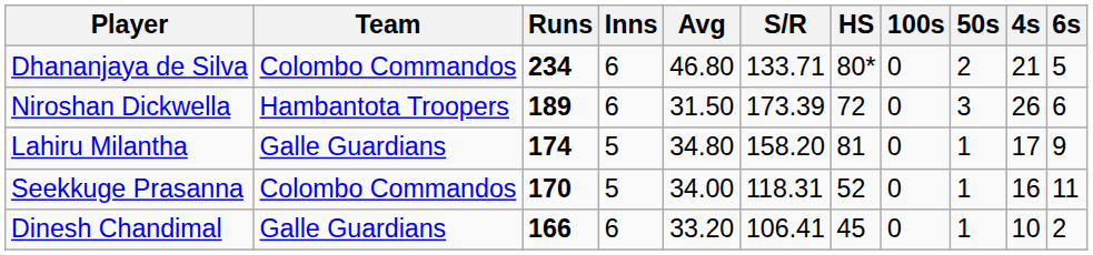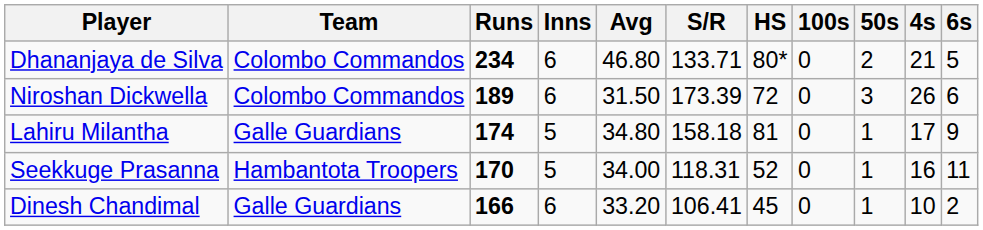 <table class="wikitable">
 <tr>
 <th>Player</th>
 <th>Team</th>
 <th>Runs</th>
 <th>Inns</th>
 <th>Avg</th>
 <th>S/R</th>
 <th>HS</th>
 <th>100s</th>
 <th>50s</th>
 <th>4s</th>
 <th>6s</th>
 </tr>
 <tr>
 <td><a href='#'>Dhananjaya de Silva</a></td>
 <td><a href='#'>Colombo Commandos</a></td>
 <td><strong>234</strong></td>
 <td>6</td>
 <td>46.80</td>
 <td>133.71</td>
 <td>80*</td>
 <td>0</td>
 <td>2</td>
 <td>21</td>
 <td>5</td>
 </tr>
 <tr>
 <td><a href='#'>Niroshan Dickwella</a></td>
-<td><a href='#'>Hambantota Troopers</a></td>
+<td><a href='#'>Colombo Commandos</a></td>
 <td><strong>189</strong></td>
 <td>6</td>
 <td>31.50</td>
 <td>173.39</td>
 <td>72</td>
 <td>0</td>
 <td>3</td>
 <td>26</td>
 <td>6</td>
 </tr>
 <tr>
 <td><a href='#'>Lahiru Milantha</a></td>
 <td><a href='#'>Galle Guardians</a></td>
 <td><strong>174</strong></td>
 <td>5</td>
 <td>34.80</td>
-<td>158.20</td>
+<td>158.18</td>
 <td>81</td>
 <td>0</td>
 <td>1</td>
 <td>17</td>
 <td>9</td>
 </tr>
 <tr>
 <td><a href='#'>Seekkuge Prasanna</a></td>
-<td><a href='#'>Colombo Commandos</a></td>
+<td><a href='#'>Hambantota Troopers</a></td>
 <td><strong>170</strong></td>
 <td>5</td>
 <td>34.00</td>
 <td>118.31</td>
 <td>52</td>
 <td>0</td>
 <td>1</td>
 <td>16</td>
 <td>11</td>
 </tr>
 <tr>
 <td><a href='#'>Dinesh Chandimal</a></td>
 <td><a href='#'>Galle Guardians</a></td>
 <td><strong>166</strong></td>
 <td>6</td>
 <td>33.20</td>
 <td>106.41</td>
 <td>45</td>
 <td>0</td>
 <td>1</td>
 <td>10</td>
 <td>2</td>
 </tr>
 </table>
